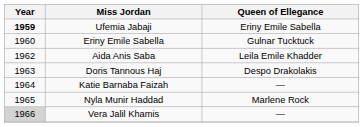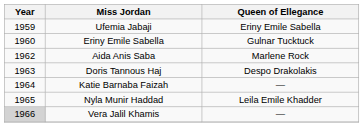 <table class="wikitable sortable" style="font-size: 95%; text-align:center">
 <tr>
 <th width="60">Year</th>
 <th width="250">Miss Jordan</th>
 <th width="250">Queen of Ellegance</th>
 </tr>
 <tr>
-<td><strong>1959</strong></td>
+<td>1959</td>
 <td>Ufemia Jabaji</td>
 <td>Eriny Emile Sabella</td>
 </tr>
 <tr>
 <td>1960</td>
 <td>Eriny Emile Sabella</td>
 <td>Gulnar Tucktuck</td>
 </tr>
 <tr>
 <td>1962</td>
 <td>Aida Anis Saba</td>
-<td>Leila Emile Khadder</td>
+<td>Marlene Rock</td>
 </tr>
 <tr>
 <td>1963</td>
 <td>Doris Tannous Haj</td>
 <td>Despo Drakolakis</td>
 </tr>
 <tr>
 <td>1964</td>
 <td>Katie Barnaba Faizah</td>
 <td>—</td>
 </tr>
 <tr>
 <td>1965</td>
 <td>Nyla Munir Haddad</td>
-<td>Marlene Rock</td>
+<td>Leila Emile Khadder</td>
 </tr>
 <tr>
 <td style="background: lightgrey;">1966</td>
 <td>Vera Jalil Khamis</td>
 <td>—</td>
 </tr>
 <tr>
 </tr>
 </table>
